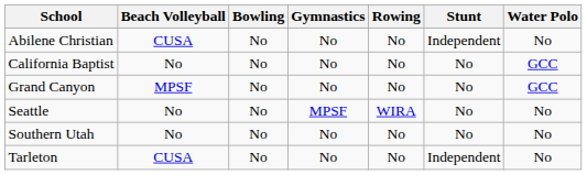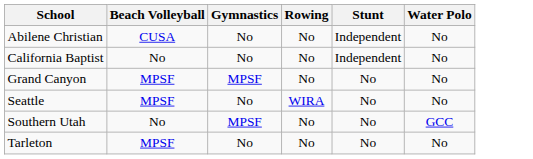 <table class="wikitable" style="text-align:center">
 <tr>
 <th>School</th>
 <th>Beach Volleyball</th>
-<th>Bowling</th>
 <th>Gymnastics</th>
 <th>Rowing</th>
 <th>Stunt</th>
 <th>Water Polo</th>
 </tr>
 <tr>
 <td align=left>Abilene Christian</td>
 <td><a href='#'>CUSA</a></td>
 <td>No</td>
 <td>No</td>
-<td>No</td>
 <td>Independent</td>
 <td>No</td>
 </tr>
 <tr>
 <td align=left>California Baptist</td>
 <td>No</td>
 <td>No</td>
 <td>No</td>
+<td>Independent</td>
 <td>No</td>
-<td>No</td>
-<td><a href='#'>GCC</a></td>
 </tr>
 <tr>
 <td align=left>Grand Canyon</td>
 <td><a href='#'>MPSF</a></td>
+<td><a href='#'>MPSF</a></td>
 <td>No</td>
 <td>No</td>
 <td>No</td>
-<td>No</td>
-<td><a href='#'>GCC</a></td>
 </tr>
 <tr>
 <td align=left>Seattle</td>
+<td><a href='#'>MPSF</a></td>
 <td>No</td>
-<td>No</td>
-<td><a href='#'>MPSF</a></td>
 <td><a href='#'>WIRA</a></td>
 <td>No</td>
 <td>No</td>
 </tr>
 <tr>
 <td align=left>Southern Utah</td>
 <td>No</td>
+<td><a href='#'>MPSF</a></td>
 <td>No</td>
+<td>No</td>
+<td><a href='#'>GCC</a></td>
+</tr>
+<tr>
+<td align=left>Tarleton</td>
+<td><a href='#'>MPSF</a></td>
 <td>No</td>
 <td>No</td>
 <td>No</td>
 <td>No</td>
 </tr>
-<tr>
-<td align=left>Tarleton</td>
-<td><a href='#'>CUSA</a></td>
-<td>No</td>
-<td>No</td>
-<td>No</td>
-<td>Independent</td>
-<td>No</td>
-</tr>
 </table>
